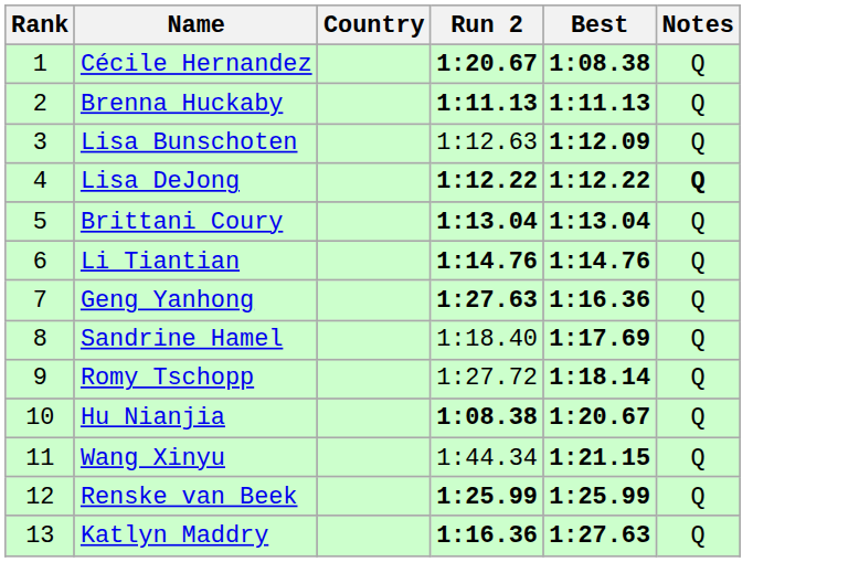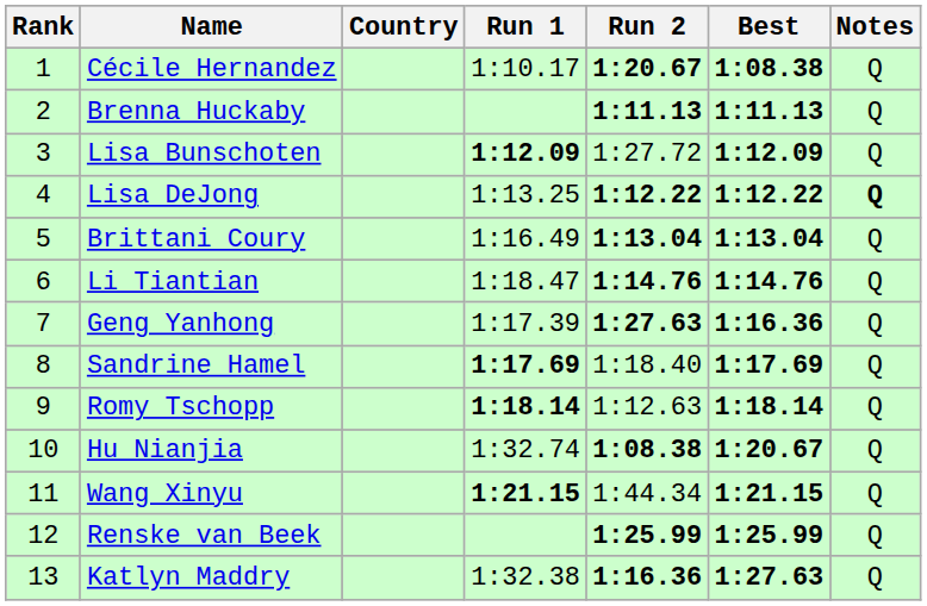 <table class="wikitable sortable" style="text-align:center">
 <tr>
 <th>Rank</th>
 <th>Name</th>
 <th>Country</th>
+<th>Run 1</th>
 <th>Run 2</th>
 <th>Best</th>
 <th>Notes</th>
 </tr>
 <tr bgcolor=#ccffcc>
 <td>1</td>
 <td align="left"><a href='#'>Cécile Hernandez</a></td>
 <td align=left></td>
+<td>1:10.17</td>
 <td><strong>1:20.67</strong></td>
 <td><strong>1:08.38</strong></td>
 <td>Q</td>
 </tr>
 <tr bgcolor=#ccffcc>
 <td>2</td>
 <td align="left"><a href='#'>Brenna Huckaby</a></td>
 <td align="left"></td>
+<td></td>
 <td><strong>1:11.13</strong></td>
 <td><strong>1:11.13</strong></td>
 <td>Q</td>
 </tr>
 <tr bgcolor=#ccffcc>
 <td>3</td>
 <td align="left"><a href='#'>Lisa Bunschoten</a></td>
 <td align="left"></td>
-<td>1:12.63</td>
+<td><strong>1:12.09</strong></td>
+<td>1:27.72</td>
 <td><strong>1:12.09</strong></td>
 <td>Q</td>
 </tr>
 <tr bgcolor=#ccffcc>
 <td>4</td>
 <td align="left"><a href='#'>Lisa DeJong</a></td>
 <td align="left"></td>
+<td>1:13.25</td>
 <td><strong>1:12.22</strong></td>
 <td><strong>1:12.22</strong></td>
 <td><strong>Q</strong></td>
 </tr>
 <tr bgcolor=#ccffcc>
 <td>5</td>
 <td align="left"><a href='#'>Brittani Coury</a></td>
 <td align="left"></td>
+<td>1:16.49</td>
 <td><strong>1:13.04</strong></td>
 <td><strong>1:13.04</strong></td>
 <td>Q</td>
 </tr>
 <tr bgcolor=#ccffcc>
 <td>6</td>
 <td align="left"><a href='#'>Li Tiantian</a></td>
 <td align="left"></td>
+<td>1:18.47</td>
 <td><strong>1:14.76</strong></td>
 <td><strong>1:14.76</strong></td>
 <td>Q</td>
 </tr>
 <tr bgcolor=#ccffcc>
 <td>7</td>
 <td align="left"><a href='#'>Geng Yanhong</a></td>
 <td align="left"></td>
+<td>1:17.39</td>
 <td><strong>1:27.63</strong></td>
 <td><strong>1:16.36</strong></td>
 <td>Q</td>
 </tr>
 <tr bgcolor=#ccffcc>
 <td>8</td>
 <td align="left"><a href='#'>Sandrine Hamel</a></td>
 <td align="left"></td>
+<td><strong>1:17.69</strong></td>
 <td>1:18.40</td>
 <td><strong>1:17.69</strong></td>
 <td>Q</td>
 </tr>
 <tr bgcolor=#ccffcc>
 <td>9</td>
 <td align="left"><a href='#'>Romy Tschopp</a></td>
 <td align="left"></td>
-<td>1:27.72</td>
+<td><strong>1:18.14</strong></td>
+<td>1:12.63</td>
 <td><strong>1:18.14</strong></td>
 <td>Q</td>
 </tr>
 <tr bgcolor=#ccffcc>
 <td>10</td>
 <td align="left"><a href='#'>Hu Nianjia</a></td>
 <td align="left"></td>
+<td>1:32.74</td>
 <td><strong>1:08.38</strong></td>
 <td><strong>1:20.67</strong></td>
 <td>Q</td>
 </tr>
 <tr bgcolor=#ccffcc>
 <td>11</td>
 <td align="left"><a href='#'>Wang Xinyu</a></td>
 <td align="left"></td>
+<td><strong>1:21.15</strong></td>
 <td>1:44.34</td>
 <td><strong>1:21.15</strong></td>
 <td>Q</td>
 </tr>
 <tr bgcolor=#ccffcc>
 <td>12</td>
 <td align="left"><a href='#'>Renske van Beek</a></td>
 <td align="left"></td>
+<td></td>
 <td><strong>1:25.99</strong></td>
 <td><strong>1:25.99</strong></td>
 <td>Q</td>
 </tr>
 <tr bgcolor=#ccffcc>
 <td>13</td>
 <td align="left"><a href='#'>Katlyn Maddry</a></td>
 <td align="left"></td>
+<td>1:32.38</td>
 <td><strong>1:16.36</strong></td>
 <td><strong>1:27.63</strong></td>
 <td>Q</td>
 </tr>
 </table>
